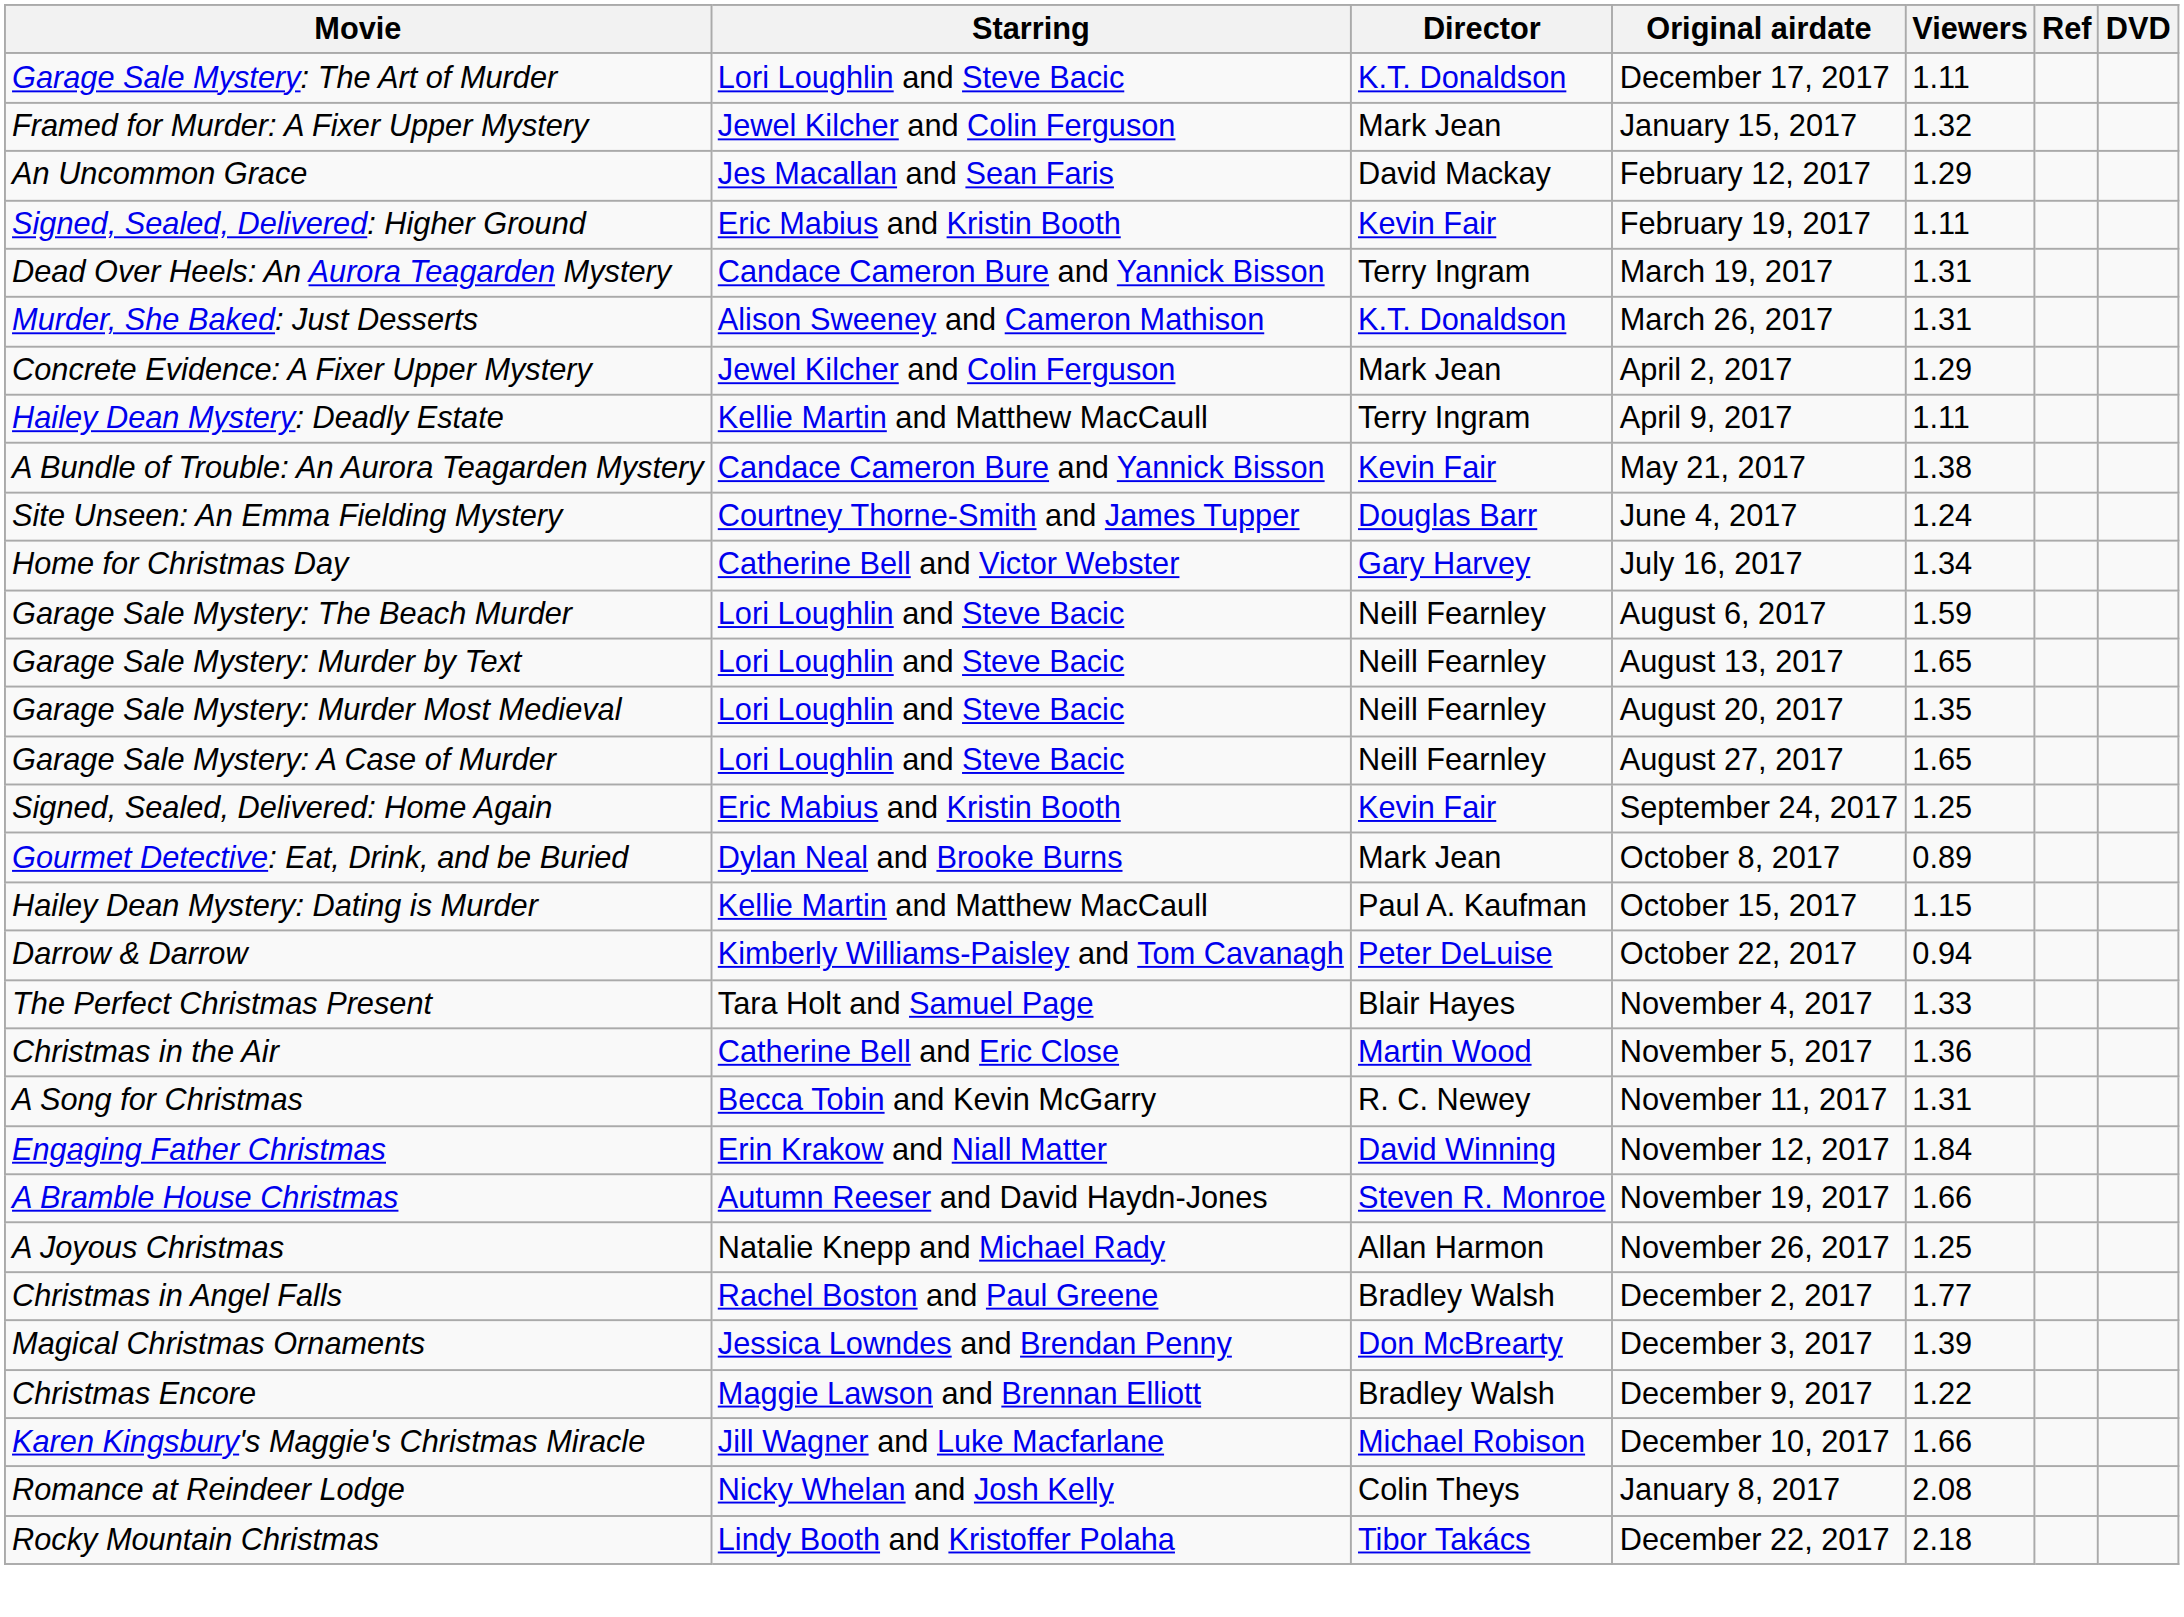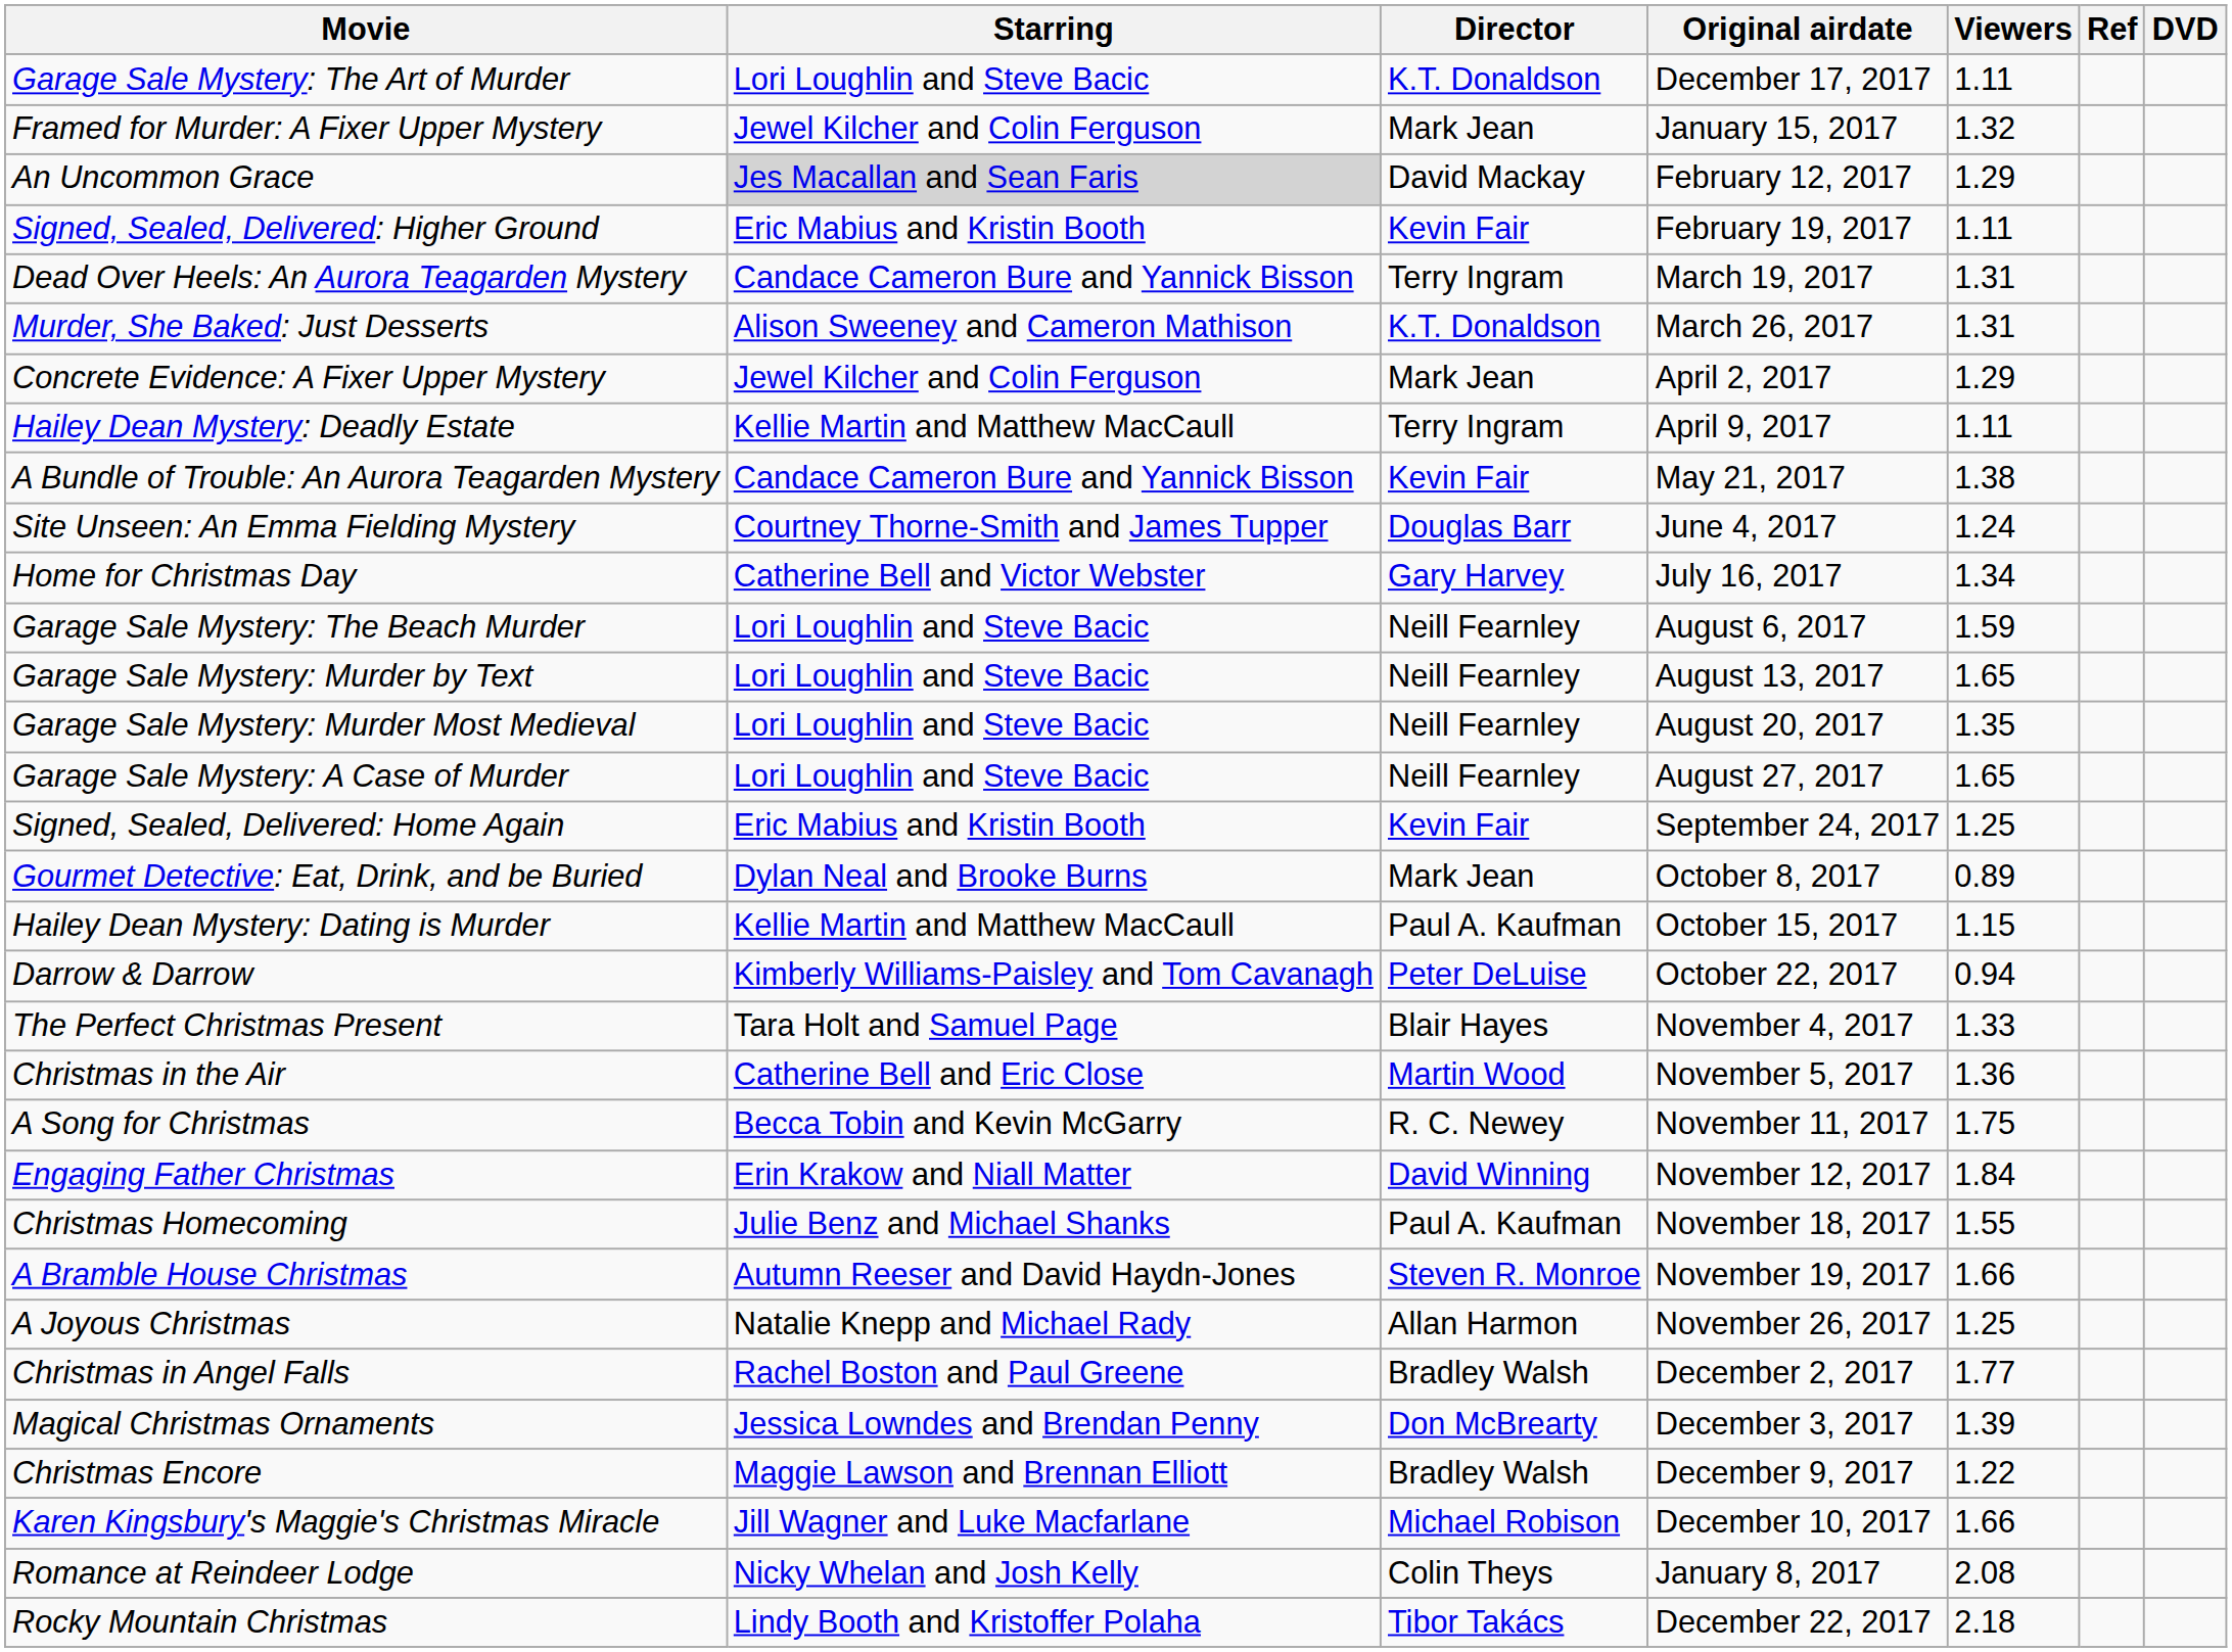 <table class="wikitable sortable">
 <tr>
 <th scope="col" class="unsortable">Movie</th>
 <th scope="col" class="unsortable">Starring</th>
 <th scope="col" class="unsortable">Director</th>
 <th scope="col" class="unsortable">Original airdate</th>
 <th scope="col">Viewers</th>
 <th scope="col" class="unsortable">Ref</th>
 <th scope="col" class="unsortable">DVD</th>
 </tr>
 <tr>
 <td><em><a href='#'>Garage Sale Mystery</a>: The Art of Murder</em></td>
 <td><a href='#'>Lori Loughlin</a> and <a href='#'>Steve Bacic</a></td>
 <td><a href='#'>K.T. Donaldson</a></td>
 <td>December 17, 2017</td>
 <td>1.11</td>
 <td></td>
 <td></td>
 </tr>
 <tr>
 <td><em>Framed for Murder: A Fixer Upper Mystery</em></td>
 <td><a href='#'>Jewel Kilcher</a> and <a href='#'>Colin Ferguson</a></td>
 <td>Mark Jean</td>
 <td>January 15, 2017</td>
 <td>1.32</td>
 <td></td>
 <td></td>
 </tr>
 <tr>
 <td><em>An Uncommon Grace</em></td>
-<td><a href='#'>Jes Macallan</a> and <a href='#'>Sean Faris</a></td>
+<td style="background: lightgrey;"><a href='#'>Jes Macallan</a> and <a href='#'>Sean Faris</a></td>
 <td>David Mackay</td>
 <td>February 12, 2017</td>
 <td>1.29</td>
 <td></td>
 <td></td>
 </tr>
 <tr>
 <td><em><a href='#'>Signed, Sealed, Delivered</a>: Higher Ground</em></td>
 <td><a href='#'>Eric Mabius</a> and <a href='#'>Kristin Booth</a></td>
 <td><a href='#'>Kevin Fair</a></td>
 <td>February 19, 2017</td>
 <td>1.11</td>
 <td></td>
 <td></td>
 </tr>
 <tr>
 <td><em>Dead Over Heels: An <a href='#'>Aurora Teagarden</a> Mystery</em></td>
 <td><a href='#'>Candace Cameron Bure</a> and <a href='#'>Yannick Bisson</a></td>
 <td>Terry Ingram</td>
 <td>March 19, 2017</td>
 <td>1.31</td>
 <td></td>
 <td></td>
 </tr>
 <tr>
 <td><em><a href='#'>Murder, She Baked</a>: Just Desserts</em></td>
 <td><a href='#'>Alison Sweeney</a> and <a href='#'>Cameron Mathison</a></td>
 <td><a href='#'>K.T. Donaldson</a></td>
 <td>March 26, 2017</td>
 <td>1.31</td>
 <td></td>
 <td></td>
 </tr>
 <tr>
 <td><em>Concrete Evidence: A Fixer Upper Mystery</em></td>
 <td><a href='#'>Jewel Kilcher</a> and <a href='#'>Colin Ferguson</a></td>
 <td>Mark Jean</td>
 <td>April 2, 2017</td>
 <td>1.29</td>
 <td></td>
 <td></td>
 </tr>
 <tr>
 <td><em><a href='#'>Hailey Dean Mystery</a>: Deadly Estate</em></td>
 <td><a href='#'>Kellie Martin</a> and Matthew MacCaull</td>
 <td>Terry Ingram</td>
 <td>April 9, 2017</td>
 <td>1.11</td>
 <td></td>
 <td></td>
 </tr>
 <tr>
 <td><em>A Bundle of Trouble: An Aurora Teagarden Mystery</em></td>
 <td><a href='#'>Candace Cameron Bure</a> and <a href='#'>Yannick Bisson</a></td>
 <td><a href='#'>Kevin Fair</a></td>
 <td>May 21, 2017</td>
 <td>1.38</td>
 <td></td>
 <td></td>
 </tr>
 <tr>
 <td><em>Site Unseen: An Emma Fielding Mystery</em></td>
 <td><a href='#'>Courtney Thorne-Smith</a> and <a href='#'>James Tupper</a></td>
 <td><a href='#'>Douglas Barr</a></td>
 <td>June 4, 2017</td>
 <td>1.24</td>
 <td></td>
 <td></td>
 </tr>
 <tr>
 <td><em>Home for Christmas Day</em></td>
 <td><a href='#'>Catherine Bell</a> and <a href='#'>Victor Webster</a></td>
 <td><a href='#'>Gary Harvey</a></td>
 <td>July 16, 2017</td>
 <td>1.34</td>
 <td></td>
 <td></td>
 </tr>
 <tr>
 <td><em>Garage Sale Mystery: The Beach Murder</em></td>
 <td><a href='#'>Lori Loughlin</a> and <a href='#'>Steve Bacic</a></td>
 <td>Neill Fearnley</td>
 <td>August 6, 2017</td>
 <td>1.59</td>
 <td></td>
 <td></td>
 </tr>
 <tr>
 <td><em>Garage Sale Mystery: Murder by Text</em></td>
 <td><a href='#'>Lori Loughlin</a> and <a href='#'>Steve Bacic</a></td>
 <td>Neill Fearnley</td>
 <td>August 13, 2017</td>
 <td>1.65</td>
 <td></td>
 <td></td>
 </tr>
 <tr>
 <td><em>Garage Sale Mystery: Murder Most Medieval</em></td>
 <td><a href='#'>Lori Loughlin</a> and <a href='#'>Steve Bacic</a></td>
 <td>Neill Fearnley</td>
 <td>August 20, 2017</td>
 <td>1.35</td>
 <td></td>
 <td></td>
 </tr>
 <tr>
 <td><em>Garage Sale Mystery: A Case of Murder</em></td>
 <td><a href='#'>Lori Loughlin</a> and <a href='#'>Steve Bacic</a></td>
 <td>Neill Fearnley</td>
 <td>August 27, 2017</td>
 <td>1.65</td>
 <td></td>
 <td></td>
 </tr>
 <tr>
 <td><em>Signed, Sealed, Delivered: Home Again</em></td>
 <td><a href='#'>Eric Mabius</a> and <a href='#'>Kristin Booth</a></td>
 <td><a href='#'>Kevin Fair</a></td>
 <td>September 24, 2017</td>
 <td>1.25</td>
 <td></td>
 <td></td>
 </tr>
 <tr>
 <td><em><a href='#'>Gourmet Detective</a>: Eat, Drink, and be Buried</em></td>
 <td><a href='#'>Dylan Neal</a> and <a href='#'>Brooke Burns</a></td>
 <td>Mark Jean</td>
 <td>October 8, 2017</td>
 <td>0.89</td>
 <td></td>
 <td></td>
 </tr>
 <tr>
 <td><em>Hailey Dean Mystery: Dating is Murder</em></td>
 <td><a href='#'>Kellie Martin</a> and Matthew MacCaull</td>
 <td>Paul A. Kaufman</td>
 <td>October 15, 2017</td>
 <td>1.15</td>
 <td></td>
 <td></td>
 </tr>
 <tr>
 <td><em>Darrow & Darrow</em></td>
 <td><a href='#'>Kimberly Williams-Paisley</a> and <a href='#'>Tom Cavanagh</a></td>
 <td><a href='#'>Peter DeLuise</a></td>
 <td>October 22, 2017</td>
 <td>0.94</td>
 <td></td>
 <td></td>
 </tr>
 <tr>
 <td><em>The Perfect Christmas Present</em></td>
 <td>Tara Holt and <a href='#'>Samuel Page</a></td>
 <td>Blair Hayes</td>
 <td>November 4, 2017</td>
 <td>1.33</td>
 <td></td>
 <td></td>
 </tr>
 <tr>
 <td><em>Christmas in the Air</em></td>
 <td><a href='#'>Catherine Bell</a> and <a href='#'>Eric Close</a></td>
 <td><a href='#'>Martin Wood</a></td>
 <td>November 5, 2017</td>
 <td>1.36</td>
 <td></td>
 <td></td>
 </tr>
 <tr>
 <td><em>A Song for Christmas</em></td>
 <td><a href='#'>Becca Tobin</a> and Kevin McGarry</td>
 <td>R. C. Newey</td>
 <td>November 11, 2017</td>
-<td>1.31</td>
+<td>1.75</td>
 <td></td>
 <td></td>
 </tr>
 <tr>
 <td><em><a href='#'>Engaging Father Christmas</a></em></td>
 <td><a href='#'>Erin Krakow</a> and <a href='#'>Niall Matter</a></td>
 <td><a href='#'>David Winning</a></td>
 <td>November 12, 2017</td>
 <td>1.84</td>
+<td></td>
+<td></td>
+</tr>
+<tr>
+<td><em>Christmas Homecoming</em></td>
+<td><a href='#'>Julie Benz</a> and <a href='#'>Michael Shanks</a></td>
+<td>Paul A. Kaufman</td>
+<td>November 18, 2017</td>
+<td>1.55</td>
 <td></td>
 <td></td>
 </tr>
 <tr>
 <td><em><a href='#'>A Bramble House Christmas</a></em></td>
 <td><a href='#'>Autumn Reeser</a> and David Haydn-Jones</td>
 <td><a href='#'>Steven R. Monroe</a></td>
 <td>November 19, 2017</td>
 <td>1.66</td>
 <td></td>
 <td></td>
 </tr>
 <tr>
 <td><em>A Joyous Christmas</em></td>
 <td>Natalie Knepp and <a href='#'>Michael Rady</a></td>
 <td>Allan Harmon</td>
 <td>November 26, 2017</td>
 <td>1.25</td>
 <td></td>
 <td></td>
 </tr>
 <tr>
 <td><em>Christmas in Angel Falls</em></td>
 <td><a href='#'>Rachel Boston</a> and <a href='#'>Paul Greene</a></td>
 <td>Bradley Walsh</td>
 <td>December 2, 2017</td>
 <td>1.77</td>
 <td></td>
 <td></td>
 </tr>
 <tr>
 <td><em>Magical Christmas Ornaments</em></td>
 <td><a href='#'>Jessica Lowndes</a> and <a href='#'>Brendan Penny</a></td>
 <td><a href='#'>Don McBrearty</a></td>
 <td>December 3, 2017</td>
 <td>1.39</td>
 <td></td>
 <td></td>
 </tr>
 <tr>
 <td><em>Christmas Encore</em></td>
 <td><a href='#'>Maggie Lawson</a> and <a href='#'>Brennan Elliott</a></td>
 <td>Bradley Walsh</td>
 <td>December 9, 2017</td>
 <td>1.22</td>
 <td></td>
 <td></td>
 </tr>
 <tr>
 <td><em><a href='#'>Karen Kingsbury</a>'s Maggie's Christmas Miracle</em></td>
 <td><a href='#'>Jill Wagner</a> and <a href='#'>Luke Macfarlane</a></td>
 <td><a href='#'>Michael Robison</a></td>
 <td>December 10, 2017</td>
 <td>1.66</td>
 <td></td>
 <td></td>
 </tr>
 <tr>
 <td><em>Romance at Reindeer Lodge</em></td>
 <td><a href='#'>Nicky Whelan</a> and <a href='#'>Josh Kelly</a></td>
 <td>Colin Theys</td>
 <td>January 8, 2017</td>
 <td>2.08</td>
 <td></td>
 <td></td>
 </tr>
 <tr>
 <td><em>Rocky Mountain Christmas</em></td>
 <td><a href='#'>Lindy Booth</a> and <a href='#'>Kristoffer Polaha</a></td>
 <td><a href='#'>Tibor Takács</a></td>
 <td>December 22, 2017</td>
 <td>2.18</td>
 <td></td>
 <td></td>
 </tr>
 </table>
